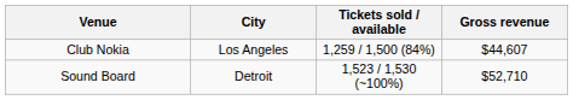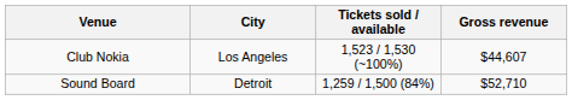 <table class="wikitable" style="text-align:center">
 <tr>
 <th style="width:225px;">Venue</th>
 <th style="width:150px;">City</th>
 <th style="width:150px;">Tickets sold / available</th>
 <th style="width:150px;">Gross revenue</th>
 </tr>
 <tr>
 <td>Club Nokia</td>
 <td>Los Angeles</td>
-<td>1,259 / 1,500 (84%)</td>
+<td>1,523 / 1,530 (~100%)</td>
 <td>$44,607</td>
 </tr>
 <tr>
 <td>Sound Board</td>
 <td>Detroit</td>
-<td>1,523 / 1,530 (~100%)</td>
+<td>1,259 / 1,500 (84%)</td>
 <td>$52,710</td>
 </tr>
 </table>
